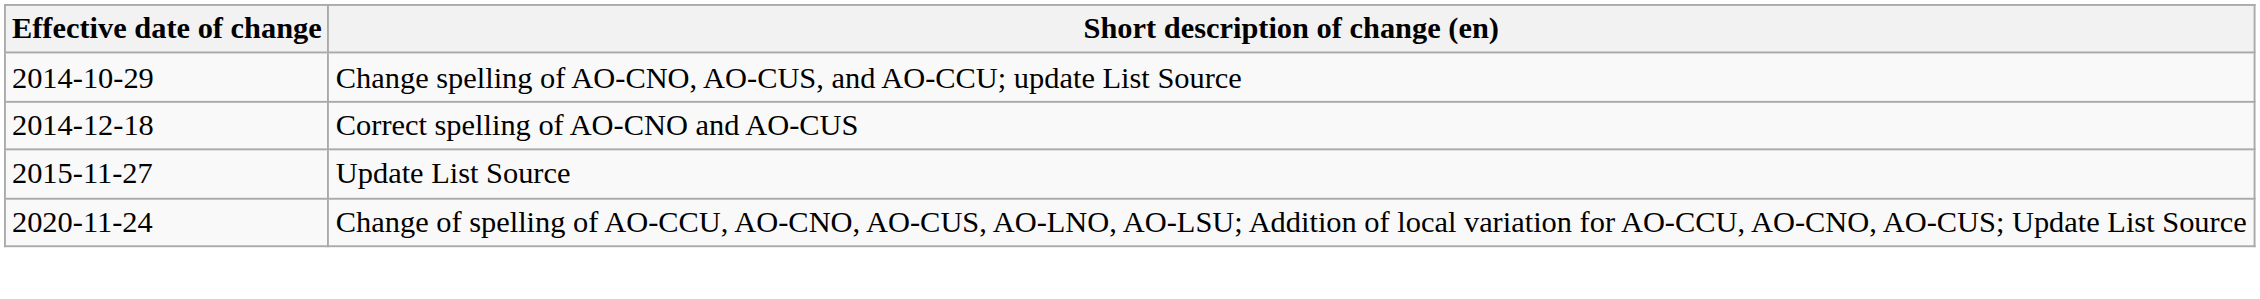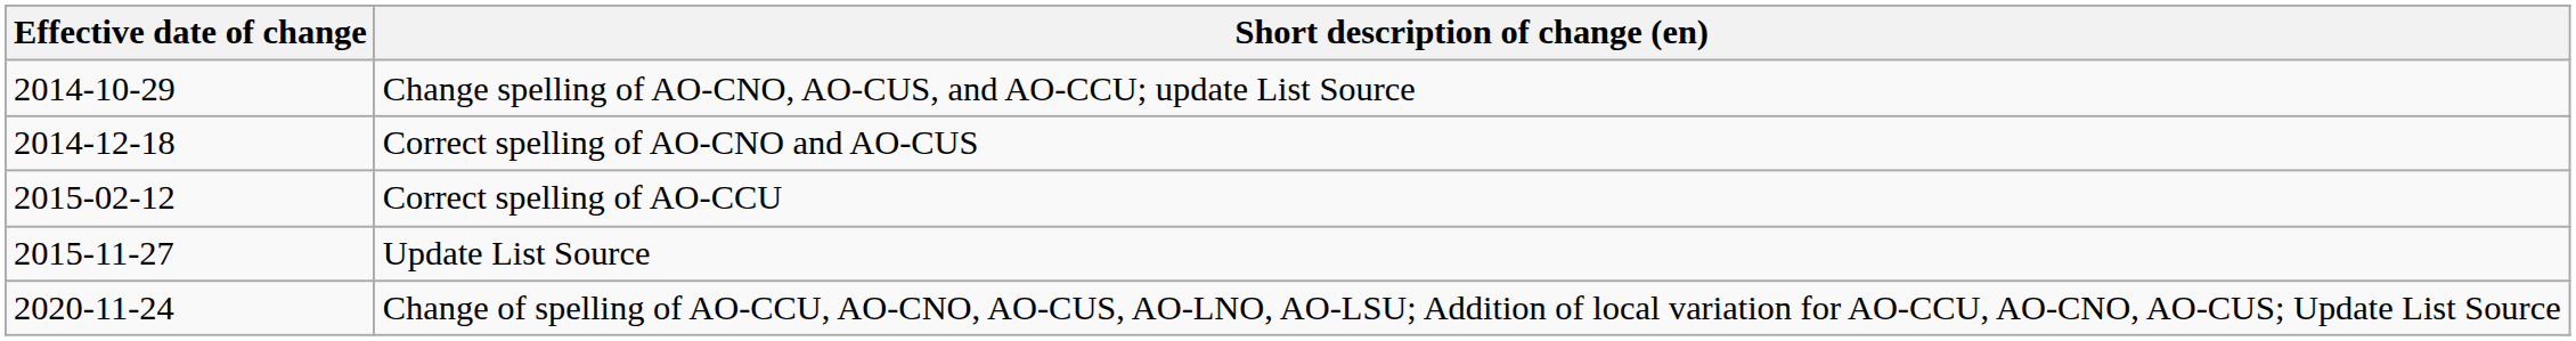 <table class="wikitable">
 <tr>
 <th>Effective date of change</th>
 <th>Short description of change (en)</th>
 </tr>
 <tr>
 <td>2014-10-29</td>
 <td>Change spelling of AO-CNO, AO-CUS, and AO-CCU; update List Source</td>
 </tr>
 <tr>
 <td>2014-12-18</td>
 <td>Correct spelling of AO-CNO and AO-CUS</td>
 </tr>
 <tr>
+<td>2015-02-12</td>
+<td>Correct spelling of AO-CCU</td>
+</tr>
+<tr>
 <td>2015-11-27</td>
 <td>Update List Source</td>
 </tr>
 <tr>
 <td>2020-11-24</td>
 <td>Change of spelling of AO-CCU, AO-CNO, AO-CUS, AO-LNO, AO-LSU; Addition of local variation for AO-CCU, AO-CNO, AO-CUS; Update List Source</td>
 </tr>
 </table>
